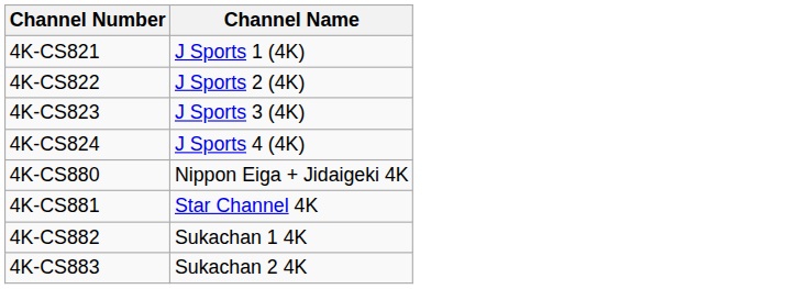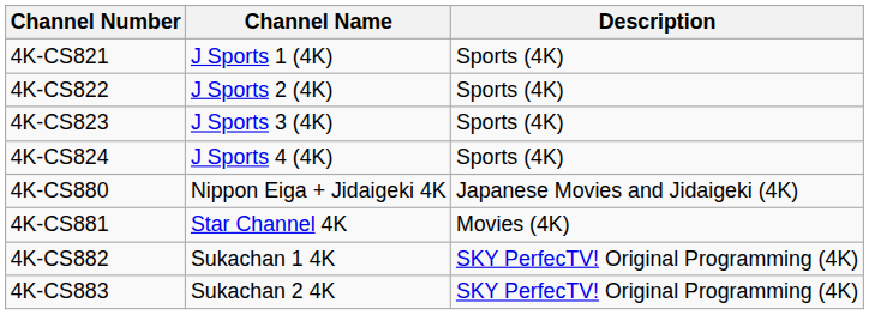 <table class="wikitable sortable">
 <tr>
 <th>Channel Number</th>
 <th>Channel Name</th>
+<th>Description</th>
 </tr>
 <tr>
 <td>4K-CS821</td>
 <td><a href='#'>J Sports</a> 1 (4K)</td>
+<td>Sports (4K)</td>
 </tr>
 <tr>
 <td>4K-CS822</td>
 <td><a href='#'>J Sports</a> 2 (4K)</td>
+<td>Sports (4K)</td>
 </tr>
 <tr>
 <td>4K-CS823</td>
 <td><a href='#'>J Sports</a> 3 (4K)</td>
+<td>Sports (4K)</td>
 </tr>
 <tr>
 <td>4K-CS824</td>
 <td><a href='#'>J Sports</a> 4 (4K)</td>
+<td>Sports (4K)</td>
 </tr>
 <tr>
 <td>4K-CS880</td>
 <td>Nippon Eiga + Jidaigeki 4K</td>
+<td>Japanese Movies and Jidaigeki (4K)</td>
 </tr>
 <tr>
 <td>4K-CS881</td>
 <td><a href='#'>Star Channel</a> 4K</td>
+<td>Movies (4K)</td>
 </tr>
 <tr>
 <td>4K-CS882</td>
 <td>Sukachan 1 4K</td>
+<td><a href='#'>SKY PerfecTV!</a> Original Programming (4K)</td>
 </tr>
 <tr>
 <td>4K-CS883</td>
 <td>Sukachan 2 4K</td>
+<td><a href='#'>SKY PerfecTV!</a> Original Programming (4K)</td>
 </tr>
 </table>
